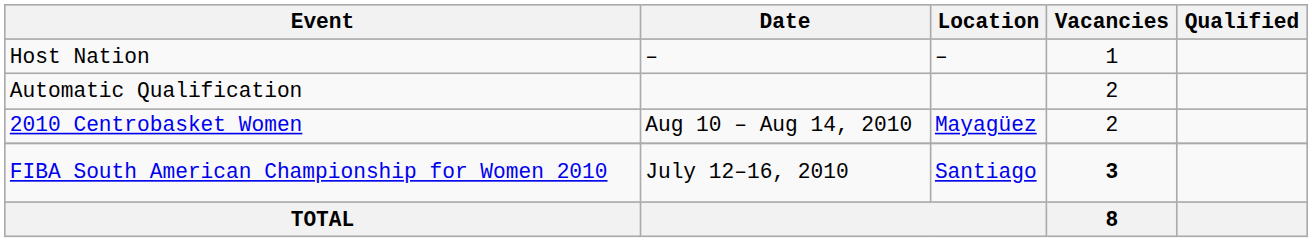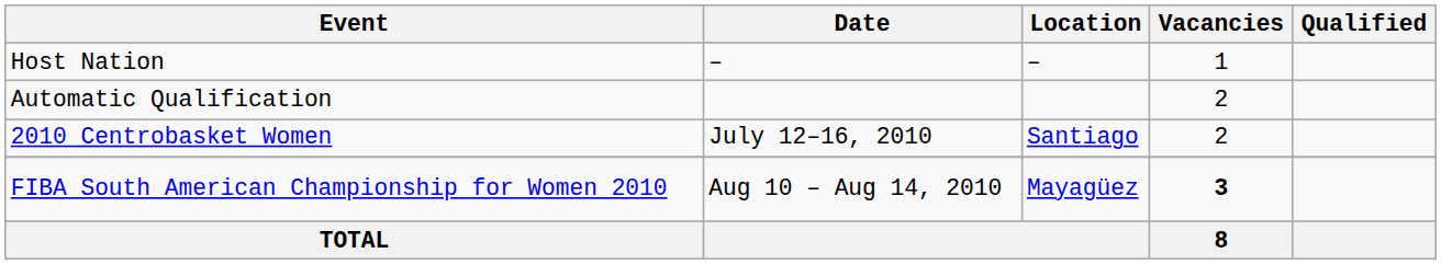 <table class="wikitable" width=800>
 <tr>
 <th>Event</th>
 <th>Date</th>
 <th>Location</th>
 <th>Vacancies</th>
 <th>Qualified</th>
 </tr>
 <tr>
 <td>Host Nation</td>
 <td>–</td>
 <td>–</td>
 <td align=center>1</td>
 <td></td>
 </tr>
 <tr>
 <td>Automatic Qualification</td>
 <td></td>
 <td></td>
 <td align=center>2</td>
 <td> <br> </td>
 </tr>
 <tr>
 <td><a href='#'>2010 Centrobasket Women</a></td>
-<td>Aug 10 – Aug 14, 2010</td>
-<td> <a href='#'>Mayagüez</a></td>
+<td>July 12–16, 2010</td>
+<td> <a href='#'>Santiago</a></td>
 <td align=center>2</td>
 <td> <br> </td>
 </tr>
 <tr>
 </tr>
 <tr>
 <td><a href='#'>FIBA South American Championship for Women 2010</a></td>
-<td>July 12–16, 2010</td>
-<td> <a href='#'>Santiago</a></td>
+<td>Aug 10 – Aug 14, 2010</td>
+<td> <a href='#'>Mayagüez</a></td>
 <td align=center><strong>3</strong></td>
 <td> <br>  <br> </td>
 </tr>
 <tr>
 <th>TOTAL</th>
 <th colspan="2"></th>
 <th>8</th>
 <th></th>
 </tr>
 </table>
